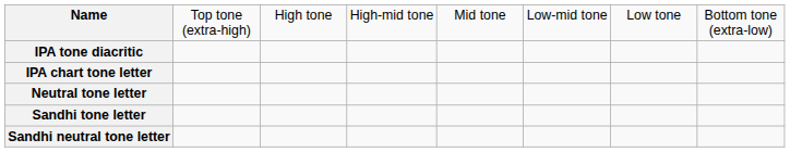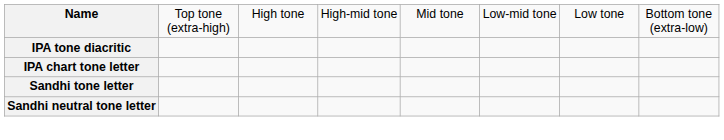 <table class=wikitable>
 <tr style="vertical-align:top; text-align:center;">
 <th>Name</th>
 <td style="width: 6em;">Top tone (extra-high)</td>
 <td style="width: 6em;">High tone</td>
 <td>High-mid tone</td>
 <td style="width: 6em;">Mid tone</td>
 <td>Low-mid tone</td>
 <td style="width: 6em;">Low tone</td>
 <td style="width: 6em;">Bottom tone (extra-low)</td>
 </tr>
 <tr align=center>
 <th>IPA tone diacritic</th>
 <td></td>
 <td></td>
 <td></td>
 <td></td>
 <td></td>
 <td></td>
 <td></td>
 </tr>
 <tr align=center>
 <th>IPA chart tone letter</th>
 <td></td>
 <td></td>
 <td></td>
 <td></td>
 <td></td>
 <td></td>
 <td></td>
 </tr>
 <tr align=center>
-<th>Neutral tone letter</th>
-<td></td>
-<td></td>
-<td></td>
-<td></td>
-<td></td>
-<td></td>
-<td></td>
-</tr>
-<tr align=center>
 <th>Sandhi tone letter</th>
 <td></td>
 <td></td>
 <td></td>
 <td></td>
 <td></td>
 <td></td>
 <td></td>
 </tr>
 <tr align=center>
 <th>Sandhi neutral tone letter</th>
 <td></td>
 <td></td>
 <td></td>
 <td></td>
 <td></td>
 <td></td>
 <td></td>
 </tr>
 </table>
